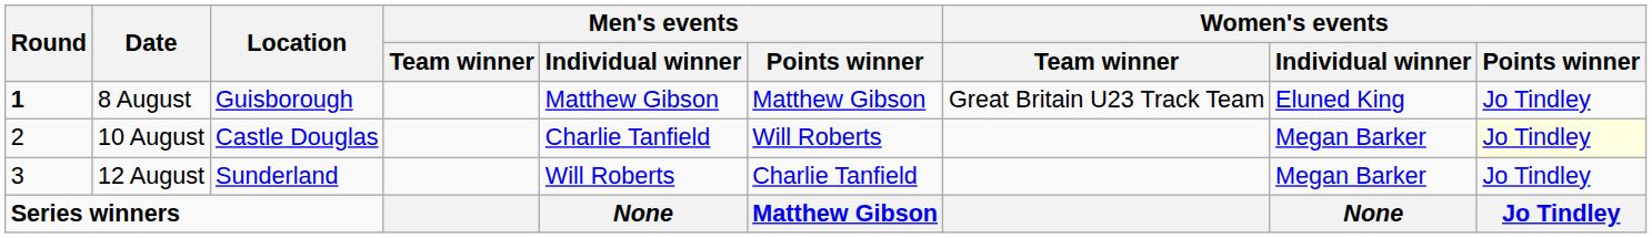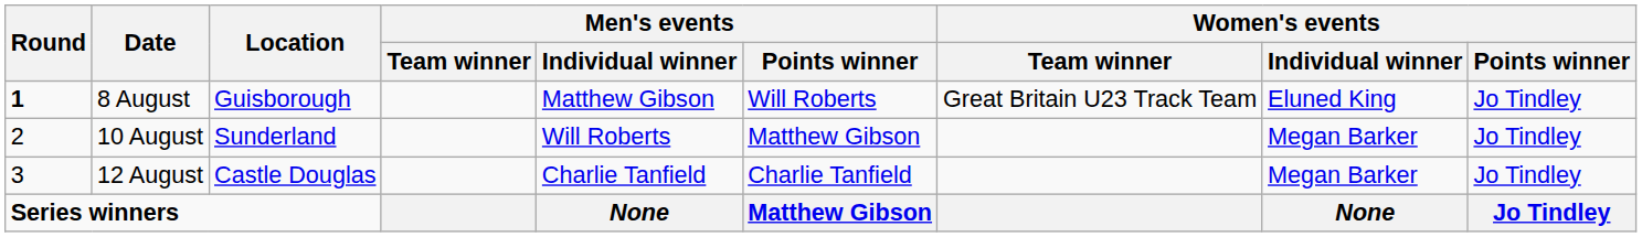 <table class=wikitable>
 <tr>
 <th rowspan=2>Round</th>
 <th rowspan=2>Date</th>
 <th rowspan=2>Location</th>
 <th colspan=3>Men's events</th>
 <th colspan=3>Women's events</th>
 </tr>
 <tr>
 <th>Team winner</th>
 <th>Individual winner</th>
 <th>Points winner</th>
 <th>Team winner</th>
 <th>Individual winner</th>
 <th>Points winner</th>
 </tr>
 <tr>
 <td><strong>1</strong></td>
 <td>8 August</td>
 <td><a href='#'>Guisborough</a></td>
 <td></td>
 <td><a href='#'>Matthew Gibson</a></td>
-<td><a href='#'>Matthew Gibson</a></td>
+<td><a href='#'>Will Roberts</a></td>
 <td>Great Britain U23 Track Team</td>
 <td><a href='#'>Eluned King</a></td>
 <td><a href='#'>Jo Tindley</a></td>
 </tr>
 <tr>
 <td>2</td>
 <td>10 August</td>
-<td><a href='#'>Castle Douglas</a></td>
+<td><a href='#'>Sunderland</a></td>
 <td></td>
-<td><a href='#'>Charlie Tanfield</a></td>
 <td><a href='#'>Will Roberts</a></td>
+<td><a href='#'>Matthew Gibson</a></td>
 <td></td>
 <td><a href='#'>Megan Barker</a></td>
-<td style="background: lightyellow;"><a href='#'>Jo Tindley</a></td>
+<td><a href='#'>Jo Tindley</a></td>
 </tr>
 <tr>
 <td>3</td>
 <td>12 August</td>
-<td><a href='#'>Sunderland</a></td>
+<td><a href='#'>Castle Douglas</a></td>
 <td></td>
-<td><a href='#'>Will Roberts</a></td>
+<td><a href='#'>Charlie Tanfield</a></td>
 <td><a href='#'>Charlie Tanfield</a></td>
 <td></td>
 <td><a href='#'>Megan Barker</a></td>
 <td><a href='#'>Jo Tindley</a></td>
 </tr>
 <tr>
 <td colspan="3"><strong>Series winners</strong></td>
 <th></th>
 <th><em>None</em></th>
 <th><a href='#'>Matthew Gibson</a></th>
 <th></th>
 <th><em>None</em></th>
 <th><a href='#'>Jo Tindley</a></th>
 </tr>
 </table>
